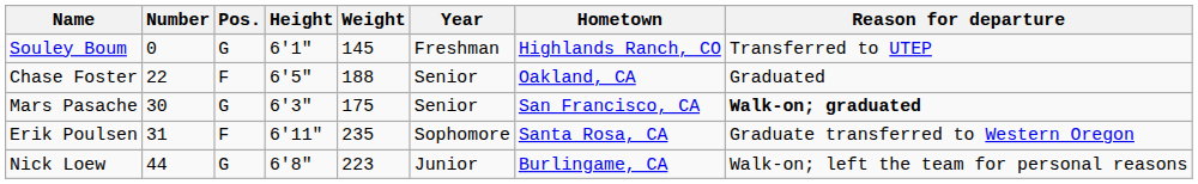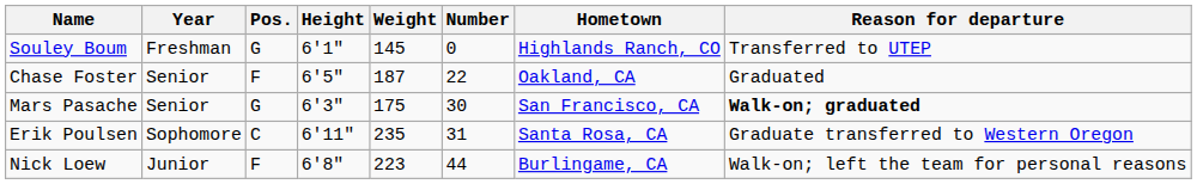 <table class="wikitable sortable" border="1">
 <tr>
 <th>Name</th>
-<th>Number</th>
+<th>Year</th>
 <th>Pos.</th>
 <th>Height</th>
 <th>Weight</th>
-<th>Year</th>
+<th>Number</th>
 <th>Hometown</th>
 <th class="unsortable">Reason for departure</th>
 </tr>
 <tr>
 <td><a href='#'>Souley Boum</a></td>
-<td>0</td>
+<td>Freshman</td>
 <td>G</td>
 <td>6'1"</td>
 <td>145</td>
-<td>Freshman</td>
+<td>0</td>
 <td><a href='#'>Highlands Ranch, CO</a></td>
 <td>Transferred to <a href='#'>UTEP</a></td>
 </tr>
 <tr>
 <td>Chase Foster</td>
-<td>22</td>
+<td>Senior</td>
 <td>F</td>
 <td>6'5"</td>
-<td>188</td>
-<td>Senior</td>
+<td>187</td>
+<td>22</td>
 <td><a href='#'>Oakland, CA</a></td>
 <td>Graduated</td>
 </tr>
 <tr>
 <td>Mars Pasache</td>
-<td>30</td>
+<td>Senior</td>
 <td>G</td>
 <td>6'3"</td>
 <td>175</td>
-<td>Senior</td>
+<td>30</td>
 <td><a href='#'>San Francisco, CA</a></td>
 <td><strong>Walk-on; graduated</strong></td>
 </tr>
 <tr>
 <td>Erik Poulsen</td>
-<td>31</td>
-<td>F</td>
+<td>Sophomore</td>
+<td>C</td>
 <td>6'11"</td>
 <td>235</td>
-<td>Sophomore</td>
+<td>31</td>
 <td><a href='#'>Santa Rosa, CA</a></td>
 <td>Graduate transferred to <a href='#'>Western Oregon</a></td>
 </tr>
 <tr>
 <td>Nick Loew</td>
-<td>44</td>
-<td>G</td>
+<td>Junior</td>
+<td>F</td>
 <td>6'8"</td>
 <td>223</td>
-<td>Junior</td>
+<td>44</td>
 <td><a href='#'>Burlingame, CA</a></td>
 <td>Walk-on; left the team for personal reasons</td>
 </tr>
 </table>
